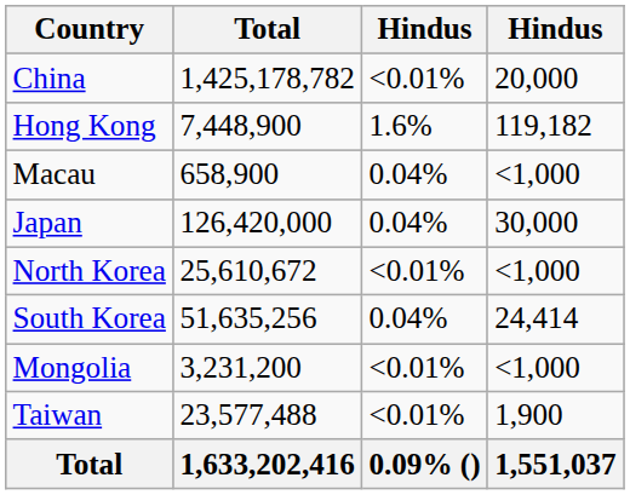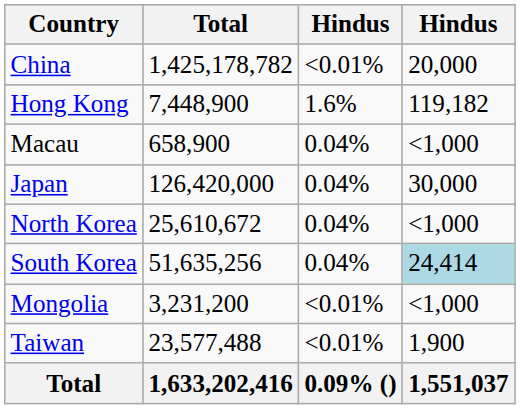 <table class="wikitable">
 <tr>
 <th>Country</th>
 <th>Total </th>
 <th>Hindus </th>
 <th>Hindus </th>
 </tr>
 <tr>
 <td> <a href='#'>China</a></td>
 <td>1,425,178,782</td>
 <td><0.01%</td>
 <td>20,000</td>
 </tr>
 <tr>
 <td> <a href='#'>Hong Kong</a></td>
 <td>7,448,900</td>
 <td>1.6%</td>
 <td>119,182</td>
 </tr>
 <tr>
 <td> Macau</td>
 <td>658,900</td>
 <td>0.04%</td>
 <td><1,000</td>
 </tr>
 <tr>
 <td> <a href='#'>Japan</a></td>
 <td>126,420,000</td>
 <td>0.04%</td>
 <td>30,000</td>
 </tr>
 <tr>
 <td> <a href='#'>North Korea</a></td>
 <td>25,610,672</td>
-<td><0.01%</td>
+<td>0.04%</td>
 <td><1,000</td>
 </tr>
 <tr>
 <td> <a href='#'>South Korea</a></td>
 <td>51,635,256</td>
 <td>0.04%</td>
-<td>24,414</td>
+<td style="background: lightblue;">24,414</td>
 </tr>
 <tr>
 <td> <a href='#'>Mongolia</a></td>
 <td>3,231,200</td>
 <td><0.01%</td>
 <td><1,000</td>
 </tr>
 <tr>
 <td> <a href='#'>Taiwan</a></td>
 <td>23,577,488</td>
 <td><0.01%</td>
 <td>1,900</td>
 </tr>
 <tr>
 <th>Total</th>
 <th><strong>1,633,202,416</strong></th>
 <th>0.09% ()</th>
 <th>1,551,037</th>
 </tr>
 </table>
